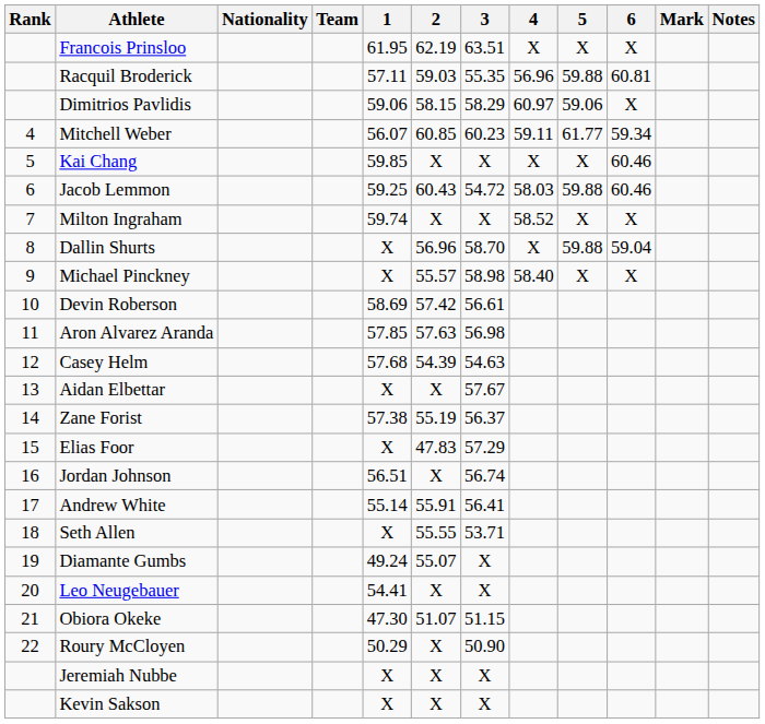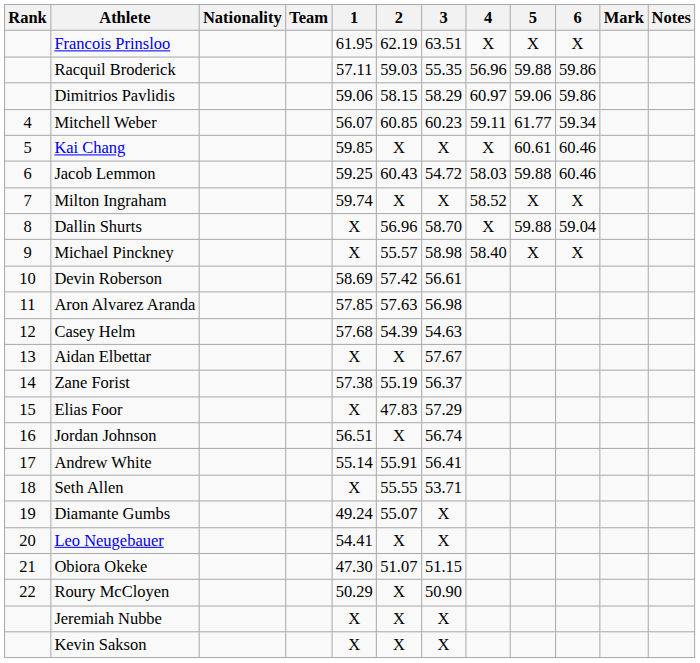 <table class="wikitable sortable plainrowheaders" style="text-align:center">
 <tr>
 <th scope="col">Rank</th>
 <th scope="col">Athlete</th>
 <th scope="col">Nationality</th>
 <th scope="col">Team</th>
 <th>1</th>
 <th>2</th>
 <th>3</th>
 <th>4</th>
 <th>5</th>
 <th>6</th>
 <th scope="col">Mark</th>
 <th scope="col">Notes</th>
 </tr>
 <tr>
 <td></td>
 <td align=left><a href='#'>Francois Prinsloo</a></td>
 <td align=left></td>
 <td></td>
 <td>61.95</td>
 <td>62.19</td>
 <td>63.51</td>
 <td>X</td>
 <td>X</td>
 <td>X</td>
 <td></td>
 <td></td>
 </tr>
 <tr>
 <td></td>
 <td align=left>Racquil Broderick</td>
 <td align=left></td>
 <td></td>
 <td>57.11</td>
 <td>59.03</td>
 <td>55.35</td>
 <td>56.96</td>
 <td>59.88</td>
-<td>60.81</td>
+<td>59.86</td>
 <td></td>
 <td></td>
 </tr>
 <tr>
 <td></td>
 <td align=left>Dimitrios Pavlidis</td>
 <td align=left></td>
 <td></td>
 <td>59.06</td>
 <td>58.15</td>
 <td>58.29</td>
 <td>60.97</td>
 <td>59.06</td>
-<td>X</td>
+<td>59.86</td>
 <td></td>
 <td></td>
 </tr>
 <tr>
 <td>4</td>
 <td align=left>Mitchell Weber</td>
 <td align=left></td>
 <td></td>
 <td>56.07</td>
 <td>60.85</td>
 <td>60.23</td>
 <td>59.11</td>
 <td>61.77</td>
 <td>59.34</td>
 <td></td>
 <td></td>
 </tr>
 <tr>
 <td>5</td>
 <td align=left><a href='#'>Kai Chang</a></td>
 <td align=left></td>
 <td></td>
 <td>59.85</td>
 <td>X</td>
 <td>X</td>
 <td>X</td>
-<td>X</td>
+<td>60.61</td>
 <td>60.46</td>
 <td></td>
 <td></td>
 </tr>
 <tr>
 <td>6</td>
 <td align=left>Jacob Lemmon</td>
 <td align=left></td>
 <td></td>
 <td>59.25</td>
 <td>60.43</td>
 <td>54.72</td>
 <td>58.03</td>
 <td>59.88</td>
 <td>60.46</td>
 <td></td>
 <td></td>
 </tr>
 <tr>
 <td>7</td>
 <td align=left>Milton Ingraham</td>
 <td align=left></td>
 <td></td>
 <td>59.74</td>
 <td>X</td>
 <td>X</td>
 <td>58.52</td>
 <td>X</td>
 <td>X</td>
 <td></td>
 <td></td>
 </tr>
 <tr>
 <td>8</td>
 <td align=left>Dallin Shurts</td>
 <td align=left></td>
 <td></td>
 <td>X</td>
 <td>56.96</td>
 <td>58.70</td>
 <td>X</td>
 <td>59.88</td>
 <td>59.04</td>
 <td></td>
 <td></td>
 </tr>
 <tr>
 <td>9</td>
 <td align=left>Michael Pinckney</td>
 <td align=left></td>
 <td></td>
 <td>X</td>
 <td>55.57</td>
 <td>58.98</td>
 <td>58.40</td>
 <td>X</td>
 <td>X</td>
 <td></td>
 <td></td>
 </tr>
 <tr>
 <td>10</td>
 <td align=left>Devin Roberson</td>
 <td align=left></td>
 <td></td>
 <td>58.69</td>
 <td>57.42</td>
 <td>56.61</td>
 <td></td>
 <td></td>
 <td></td>
 <td></td>
 <td></td>
 </tr>
 <tr>
 <td>11</td>
 <td align=left>Aron Alvarez Aranda</td>
 <td align=left></td>
 <td></td>
 <td>57.85</td>
 <td>57.63</td>
 <td>56.98</td>
 <td></td>
 <td></td>
 <td></td>
 <td></td>
 <td></td>
 </tr>
 <tr>
 <td>12</td>
 <td align=left>Casey Helm</td>
 <td align=left></td>
 <td></td>
 <td>57.68</td>
 <td>54.39</td>
 <td>54.63</td>
 <td></td>
 <td></td>
 <td></td>
 <td></td>
 <td></td>
 </tr>
 <tr>
 <td>13</td>
 <td align=left>Aidan Elbettar</td>
 <td align=left></td>
 <td></td>
 <td>X</td>
 <td>X</td>
 <td>57.67</td>
 <td></td>
 <td></td>
 <td></td>
 <td></td>
 <td></td>
 </tr>
 <tr>
 <td>14</td>
 <td align=left>Zane Forist</td>
 <td align=left></td>
 <td></td>
 <td>57.38</td>
 <td>55.19</td>
 <td>56.37</td>
 <td></td>
 <td></td>
 <td></td>
 <td></td>
 <td></td>
 </tr>
 <tr>
 <td>15</td>
 <td align=left>Elias Foor</td>
 <td align=left></td>
 <td></td>
 <td>X</td>
 <td>47.83</td>
 <td>57.29</td>
 <td></td>
 <td></td>
 <td></td>
 <td></td>
 <td></td>
 </tr>
 <tr>
 <td>16</td>
 <td align=left>Jordan Johnson</td>
 <td align=left></td>
 <td></td>
 <td>56.51</td>
 <td>X</td>
 <td>56.74</td>
 <td></td>
 <td></td>
 <td></td>
 <td></td>
 <td></td>
 </tr>
 <tr>
 <td>17</td>
 <td align=left>Andrew White</td>
 <td align=left></td>
 <td></td>
 <td>55.14</td>
 <td>55.91</td>
 <td>56.41</td>
 <td></td>
 <td></td>
 <td></td>
 <td></td>
 <td></td>
 </tr>
 <tr>
 <td>18</td>
 <td align=left>Seth Allen</td>
 <td align=left></td>
 <td></td>
 <td>X</td>
 <td>55.55</td>
 <td>53.71</td>
 <td></td>
 <td></td>
 <td></td>
 <td></td>
 <td></td>
 </tr>
 <tr>
 <td>19</td>
 <td align=left>Diamante Gumbs</td>
 <td align=left></td>
 <td></td>
 <td>49.24</td>
 <td>55.07</td>
 <td>X</td>
 <td></td>
 <td></td>
 <td></td>
 <td></td>
 <td></td>
 </tr>
 <tr>
 <td>20</td>
 <td align=left><a href='#'>Leo Neugebauer</a></td>
 <td align=left></td>
 <td></td>
 <td>54.41</td>
 <td>X</td>
 <td>X</td>
 <td></td>
 <td></td>
 <td></td>
 <td></td>
 <td></td>
 </tr>
 <tr>
 <td>21</td>
 <td align=left>Obiora Okeke</td>
 <td align=left></td>
 <td></td>
 <td>47.30</td>
 <td>51.07</td>
 <td>51.15</td>
 <td></td>
 <td></td>
 <td></td>
 <td></td>
 <td></td>
 </tr>
 <tr>
 <td>22</td>
 <td align=left>Roury McCloyen</td>
 <td align=left></td>
 <td></td>
 <td>50.29</td>
 <td>X</td>
 <td>50.90</td>
 <td></td>
 <td></td>
 <td></td>
 <td></td>
 <td></td>
 </tr>
 <tr>
 <td></td>
 <td align=left>Jeremiah Nubbe</td>
 <td align=left></td>
 <td></td>
 <td>X</td>
 <td>X</td>
 <td>X</td>
 <td></td>
 <td></td>
 <td></td>
 <td></td>
 <td></td>
 </tr>
 <tr>
 <td></td>
 <td align=left>Kevin Sakson</td>
 <td align=left></td>
 <td></td>
 <td>X</td>
 <td>X</td>
 <td>X</td>
 <td></td>
 <td></td>
 <td></td>
 <td></td>
 <td></td>
 </tr>
 </table>
